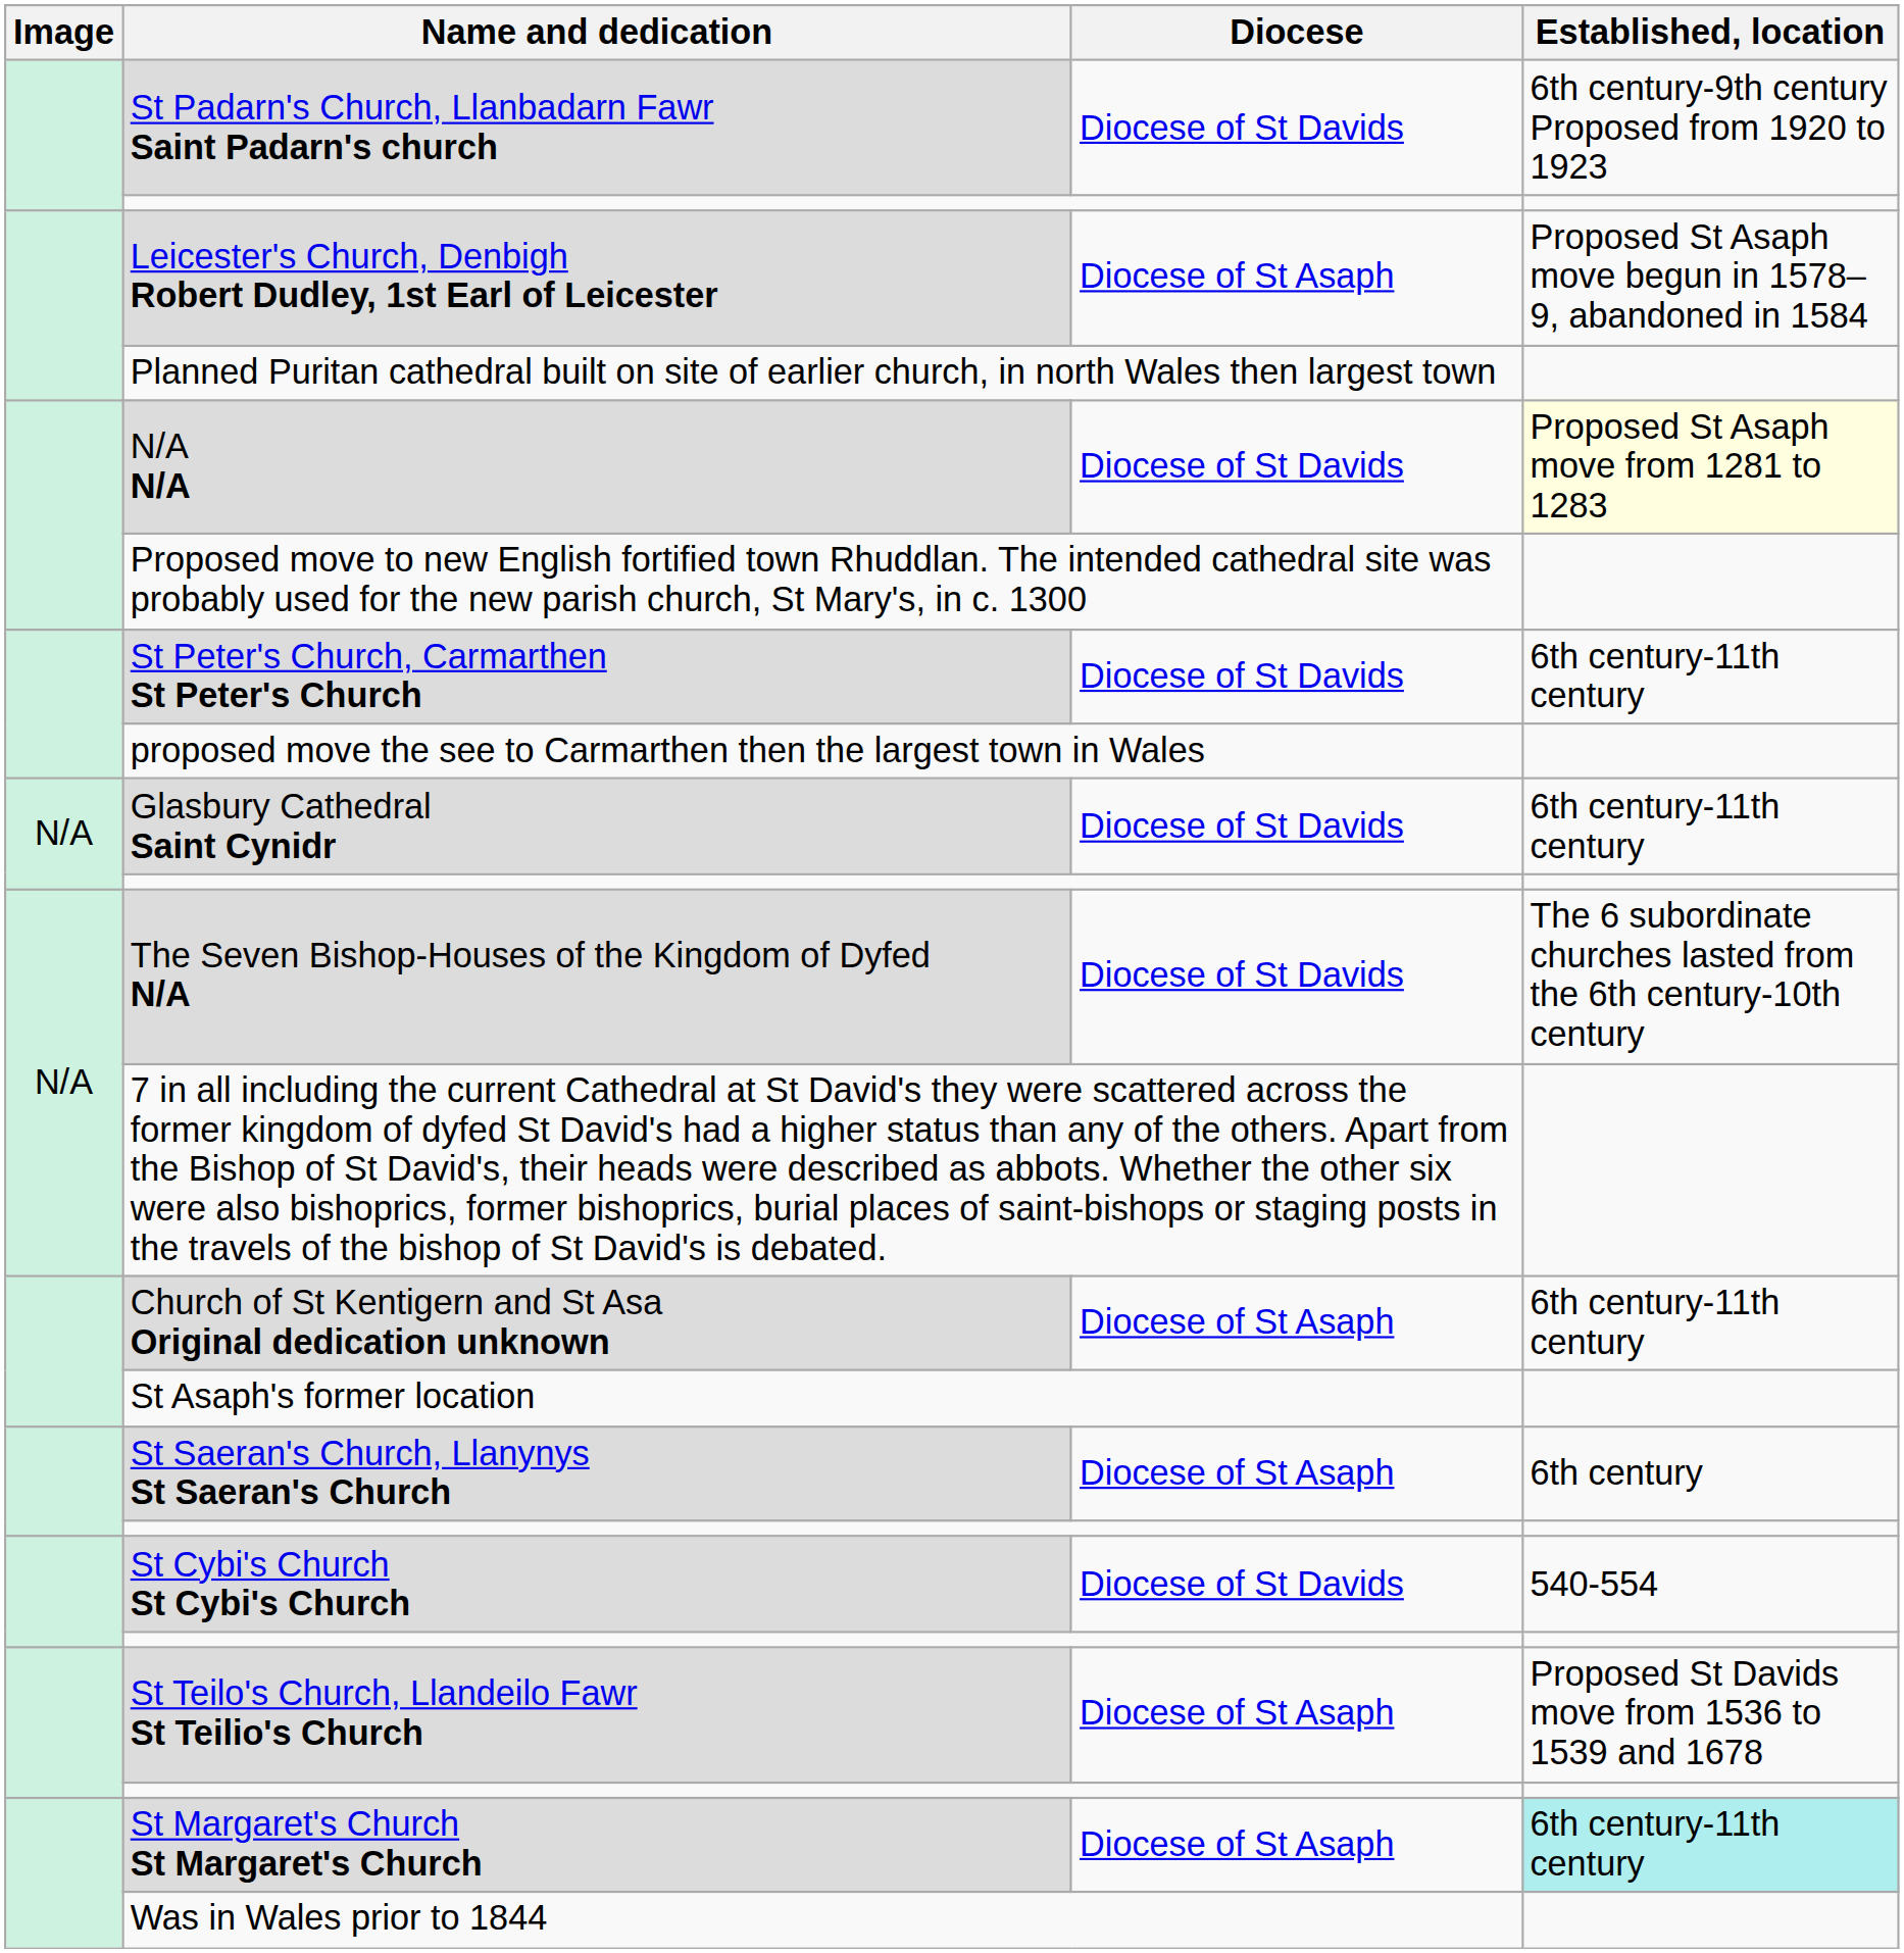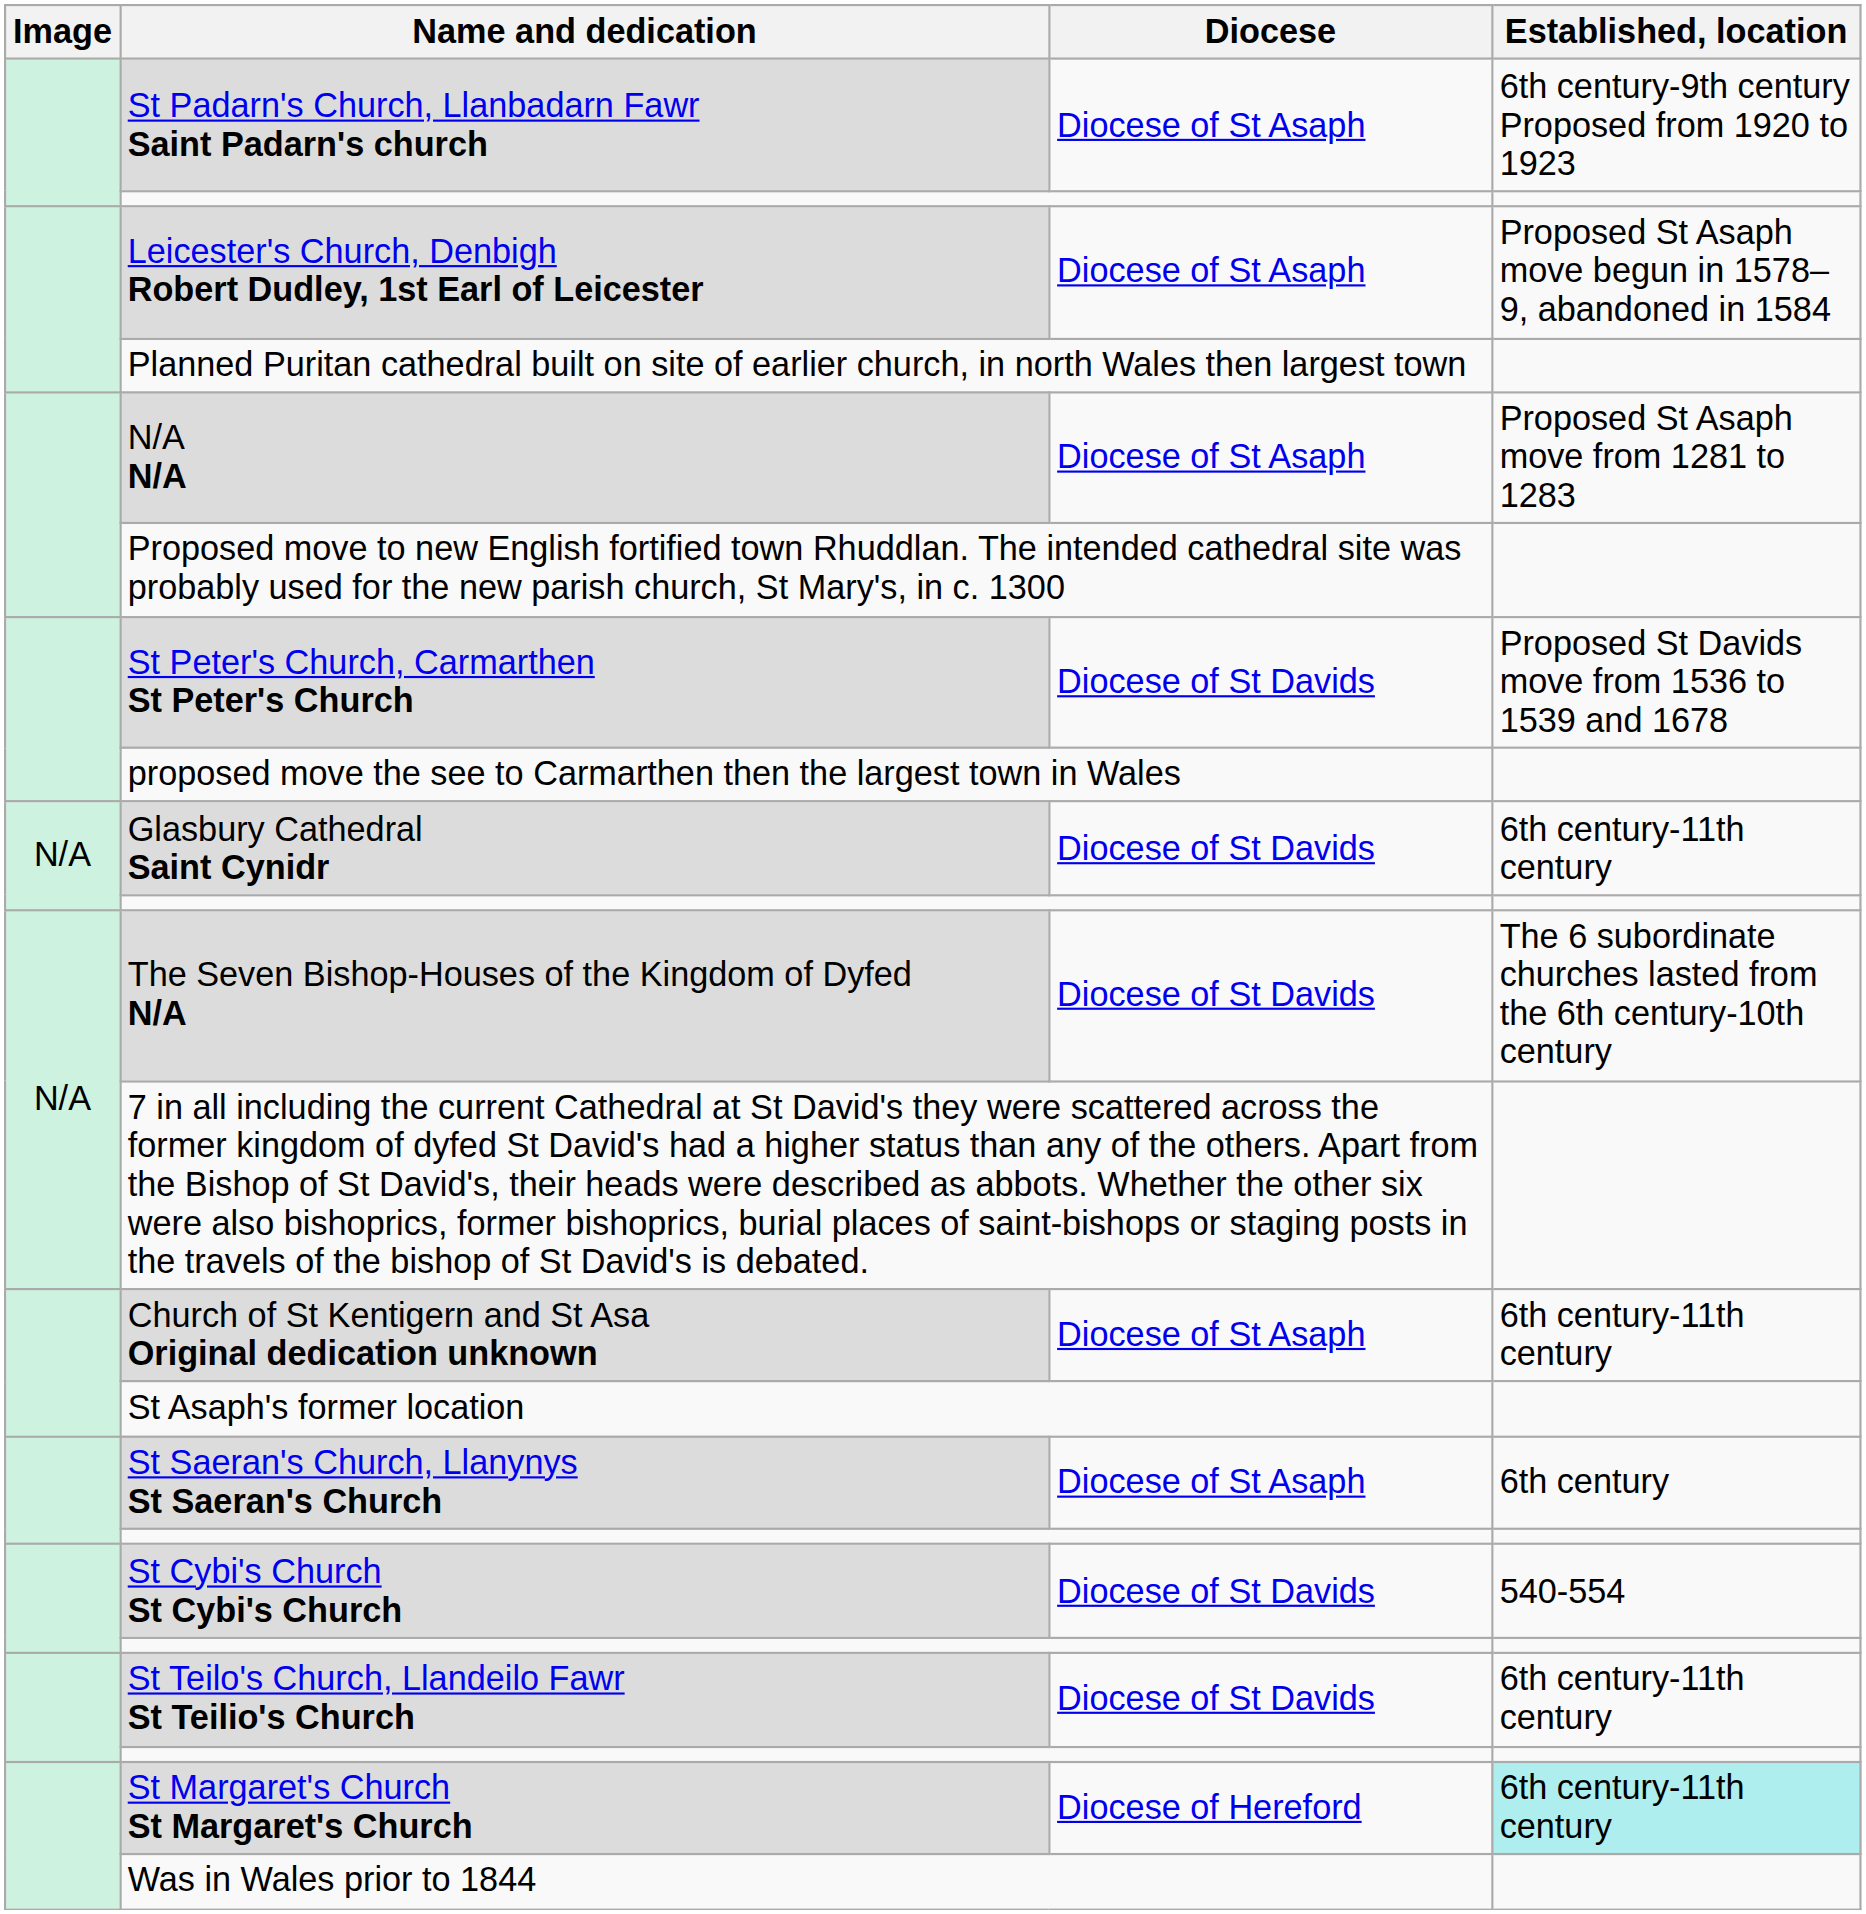 <table class="wikitable">
 <tr>
 <th>Image</th>
 <th>Name and dedication</th>
 <th>Diocese</th>
 <th>Established, location</th>
 </tr>
 <tr>
 <td rowspan="2" align="center" bgcolor="#CEF2E0"></td>
 <td bgcolor="Gainsboro"><a href='#'>St Padarn's Church, Llanbadarn Fawr</a><br><strong>	Saint Padarn's church</strong></td>
-<td> <a href='#'>Diocese of St Davids</a></td>
+<td><a href='#'>Diocese of St Asaph</a></td>
 <td>6th century-9th century<br>Proposed from 1920 to 1923</td>
 </tr>
 <tr>
 <td colspan="2"></td>
 <td></td>
 </tr>
 <tr>
 <td rowspan="2" align="center" bgcolor="#CEF2E0"><br></td>
 <td bgcolor="Gainsboro"><a href='#'>Leicester's Church, Denbigh</a><br><strong> Robert Dudley, 1st Earl of Leicester</strong></td>
 <td> <a href='#'>Diocese of St Asaph</a></td>
 <td>Proposed St Asaph move begun in 1578–9, abandoned in 1584</td>
 </tr>
 <tr>
 <td colspan="2">Planned Puritan cathedral built on site of earlier church, in north Wales then largest town</td>
 <td></td>
 </tr>
 <tr>
 <td rowspan="2" align="center" bgcolor="#CEF2E0"><br></td>
 <td bgcolor="Gainsboro">N/A<br><strong>N/A</strong></td>
-<td> <a href='#'>Diocese of St Davids</a></td>
-<td style="background: lightyellow;">Proposed St Asaph move from 1281 to 1283</td>
+<td><a href='#'>Diocese of St Asaph</a></td>
+<td>Proposed St Asaph move from 1281 to 1283</td>
 </tr>
 <tr>
 <td colspan="2">Proposed move to new English fortified town Rhuddlan. The intended cathedral site was probably used for the new parish church, St Mary's, in c. 1300</td>
 <td></td>
 </tr>
 <tr>
 <td rowspan="2" align="center" bgcolor="#CEF2E0"><br></td>
 <td bgcolor="Gainsboro"><a href='#'>St Peter's Church, Carmarthen</a><br><strong>St Peter's Church</strong></td>
 <td> <a href='#'>Diocese of St Davids</a></td>
-<td>6th century-11th century</td>
+<td>Proposed St Davids move from 1536 to 1539 and 1678</td>
 </tr>
 <tr>
 <td colspan="2">proposed move the see to Carmarthen then the largest town in Wales</td>
 <td></td>
 </tr>
 <tr>
 <td rowspan="2" align="center" bgcolor="#CEF2E0">N/A</td>
 <td bgcolor="Gainsboro">Glasbury Cathedral<br><strong>Saint Cynidr</strong></td>
 <td> <a href='#'>Diocese of St Davids</a></td>
 <td>6th century-11th century</td>
 </tr>
 <tr>
 <td colspan="2"></td>
 <td></td>
 </tr>
 <tr>
 <td rowspan="2" align="center" bgcolor="#CEF2E0">N/A</td>
 <td bgcolor="Gainsboro">The Seven Bishop-Houses of the Kingdom of Dyfed<br><strong>N/A</strong></td>
 <td> <a href='#'>Diocese of St Davids</a></td>
 <td>The 6 subordinate churches lasted from the 6th century-10th century</td>
 </tr>
 <tr>
 <td colspan="2">7 in all including the current Cathedral at St David's they were scattered across the former kingdom of dyfed St David's had a higher status than any of the others. Apart from the Bishop of St David's, their heads were described as abbots. Whether the other six were also bishoprics, former bishoprics, burial places of saint-bishops or staging posts in the travels of the bishop of St David's is debated.</td>
 <td></td>
 </tr>
 <tr>
 <td rowspan="2" align="center" bgcolor="#CEF2E0"><br></td>
 <td bgcolor="Gainsboro">Church of St Kentigern and St Asa<br><strong> Original dedication unknown</strong></td>
 <td> <a href='#'>Diocese of St Asaph</a></td>
 <td>6th century-11th century</td>
 </tr>
 <tr>
 <td colspan="2">St Asaph's former location</td>
 <td></td>
 </tr>
 <tr>
 <td rowspan="2" align="center" bgcolor="#CEF2E0"><br></td>
 <td bgcolor="Gainsboro"><a href='#'>St Saeran's Church, Llanynys</a><br><strong> St Saeran's Church</strong></td>
 <td> <a href='#'>Diocese of St Asaph</a></td>
 <td>6th century</td>
 </tr>
 <tr>
 <td colspan="2"></td>
 <td></td>
 </tr>
 <tr>
 <td rowspan="2" align="center" bgcolor="#CEF2E0"><br></td>
 <td bgcolor="Gainsboro"><a href='#'>St Cybi's Church</a><br><strong> St Cybi's Church</strong></td>
 <td> <a href='#'>Diocese of St Davids</a></td>
 <td>540-554</td>
 </tr>
 <tr>
 <td colspan="2"></td>
 <td></td>
 </tr>
 <tr>
 <td rowspan="2" align="center" bgcolor="#CEF2E0"><br></td>
 <td bgcolor="Gainsboro"><a href='#'>St Teilo's Church, Llandeilo Fawr</a><br><strong> St Teilio's Church</strong></td>
-<td> <a href='#'>Diocese of St Asaph</a></td>
-<td>Proposed St Davids move from 1536 to 1539 and 1678</td>
+<td> <a href='#'>Diocese of St Davids</a></td>
+<td>6th century-11th century</td>
 </tr>
 <tr>
 <td colspan="2"></td>
 <td></td>
 </tr>
 <tr>
 <td rowspan="2" align="center" bgcolor="#CEF2E0"><br></td>
 <td bgcolor="Gainsboro"><a href='#'>St Margaret's Church</a><br><strong>St Margaret's Church</strong></td>
-<td> <a href='#'>Diocese of St Asaph</a></td>
+<td><a href='#'>Diocese of Hereford</a></td>
 <td style="background: paleturquoise;">6th century-11th century</td>
 </tr>
 <tr>
 <td colspan="2">Was in Wales prior to 1844</td>
 <td></td>
 </tr>
 </table>
